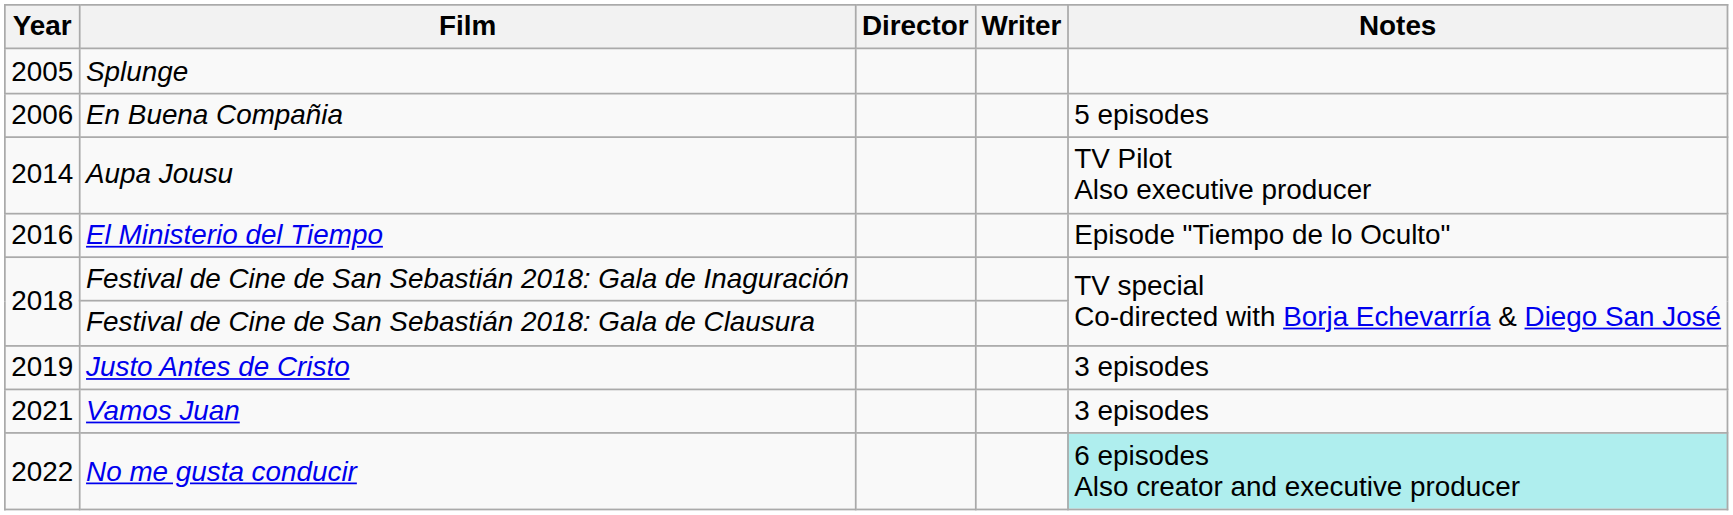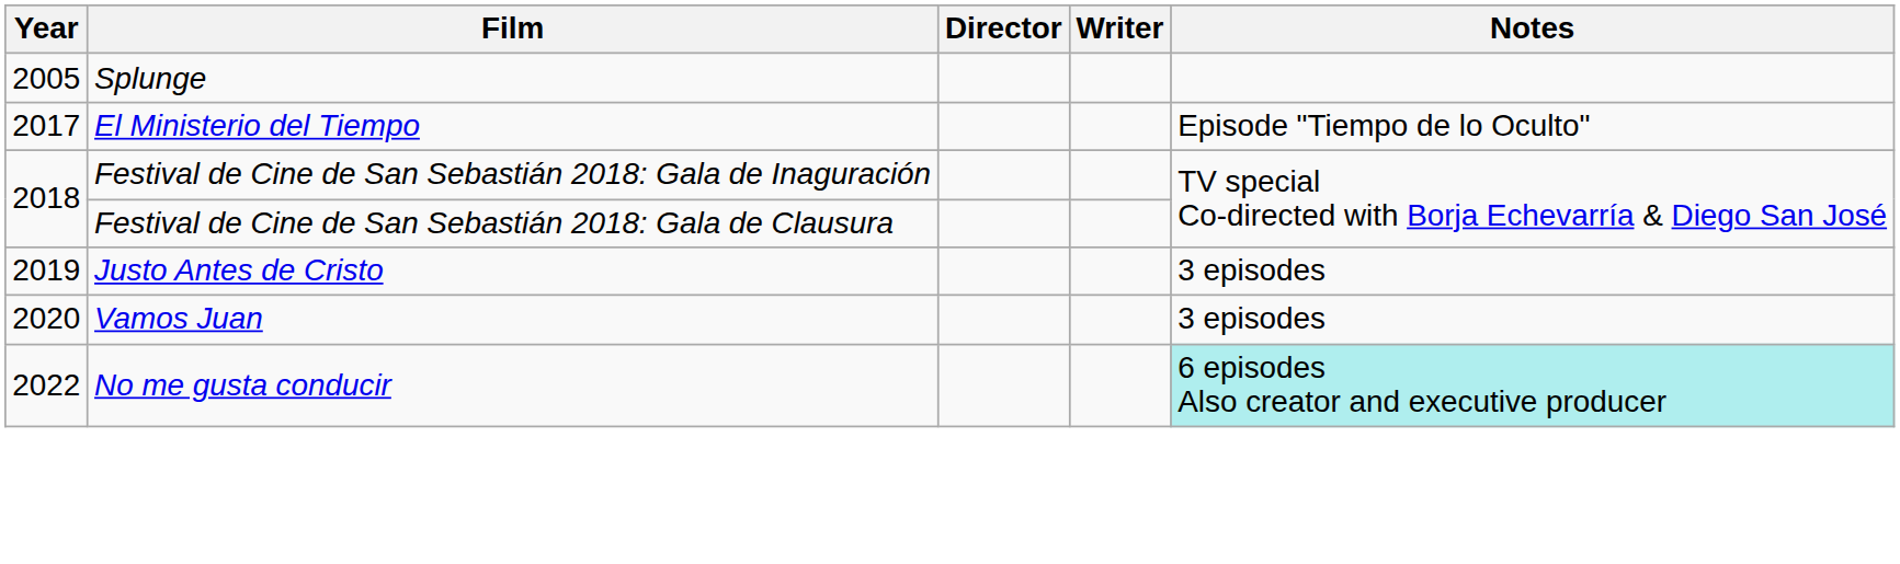 <table class="wikitable sortable">
 <tr>
 <th>Year</th>
 <th>Film</th>
 <th>Director</th>
 <th>Writer</th>
 <th>Notes</th>
 </tr>
 <tr>
 <td>2005</td>
 <td><em>Splunge</em></td>
 <td></td>
 <td></td>
 <td></td>
 </tr>
 <tr>
-<td>2006</td>
-<td><em>En Buena Compañia</em></td>
-<td></td>
-<td></td>
-<td>5 episodes</td>
-</tr>
-<tr>
-<td>2014</td>
-<td><em>Aupa Jousu</em></td>
-<td></td>
-<td></td>
-<td>TV Pilot<br>Also executive producer</td>
-</tr>
-<tr>
-<td>2016</td>
+<td>2017</td>
 <td><em><a href='#'>El Ministerio del Tiempo</a></em></td>
 <td></td>
 <td></td>
 <td>Episode "Tiempo de lo Oculto"</td>
 </tr>
 <tr>
 <td rowspan=2>2018</td>
 <td><em>Festival de Cine de San Sebastián 2018: Gala de Inaguración</em></td>
 <td></td>
 <td></td>
 <td rowspan=2>TV special<br>Co-directed with <a href='#'>Borja Echevarría</a> & <a href='#'>Diego San José</a></td>
 </tr>
 <tr>
 <td><em>Festival de Cine de San Sebastián 2018: Gala de Clausura</em></td>
 <td></td>
 <td></td>
 </tr>
 <tr>
 <td>2019</td>
 <td><em><a href='#'>Justo Antes de Cristo</a></em></td>
 <td></td>
 <td></td>
 <td>3 episodes</td>
 </tr>
 <tr>
-<td>2021</td>
+<td>2020</td>
 <td><em><a href='#'>Vamos Juan</a></em></td>
 <td></td>
 <td></td>
 <td>3 episodes</td>
 </tr>
 <tr>
 <td>2022</td>
 <td><em><a href='#'>No me gusta conducir</a></em></td>
 <td></td>
 <td></td>
 <td style="background: paleturquoise;">6 episodes<br>Also creator and executive producer</td>
 </tr>
 </table>
